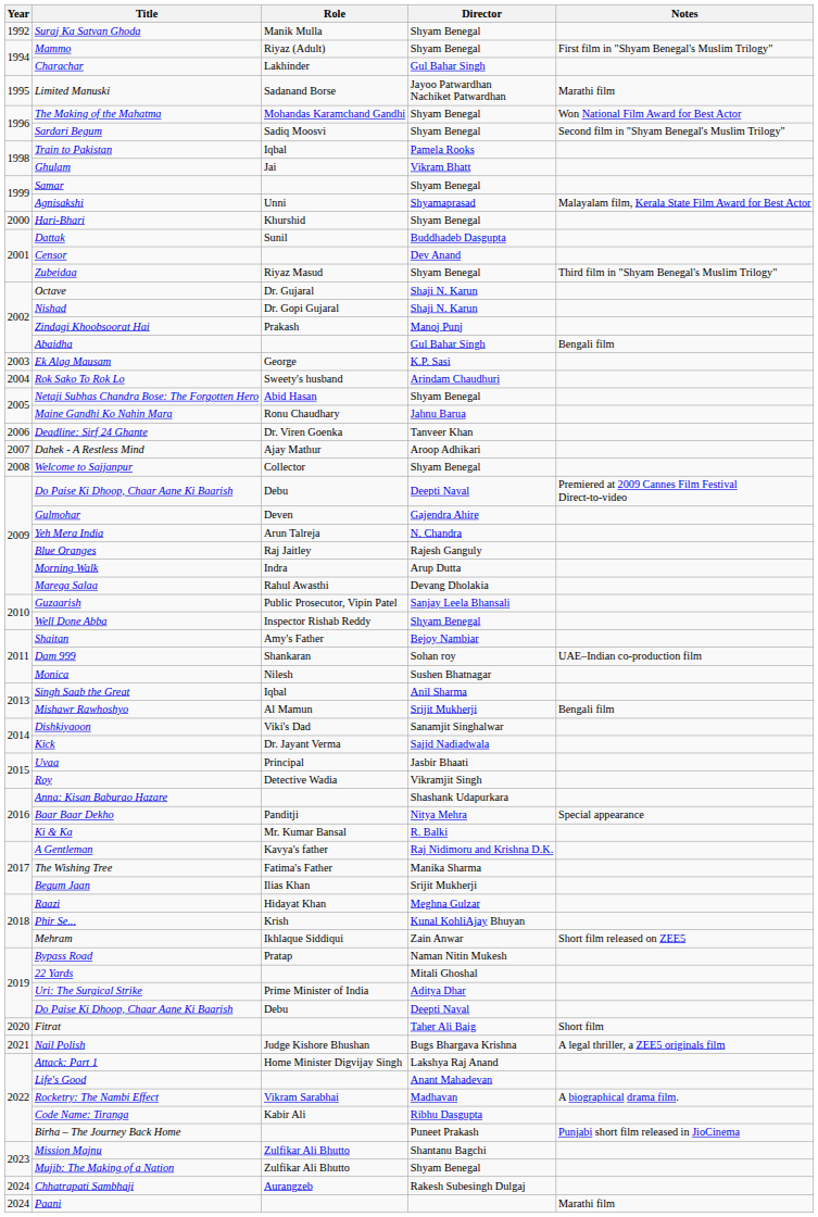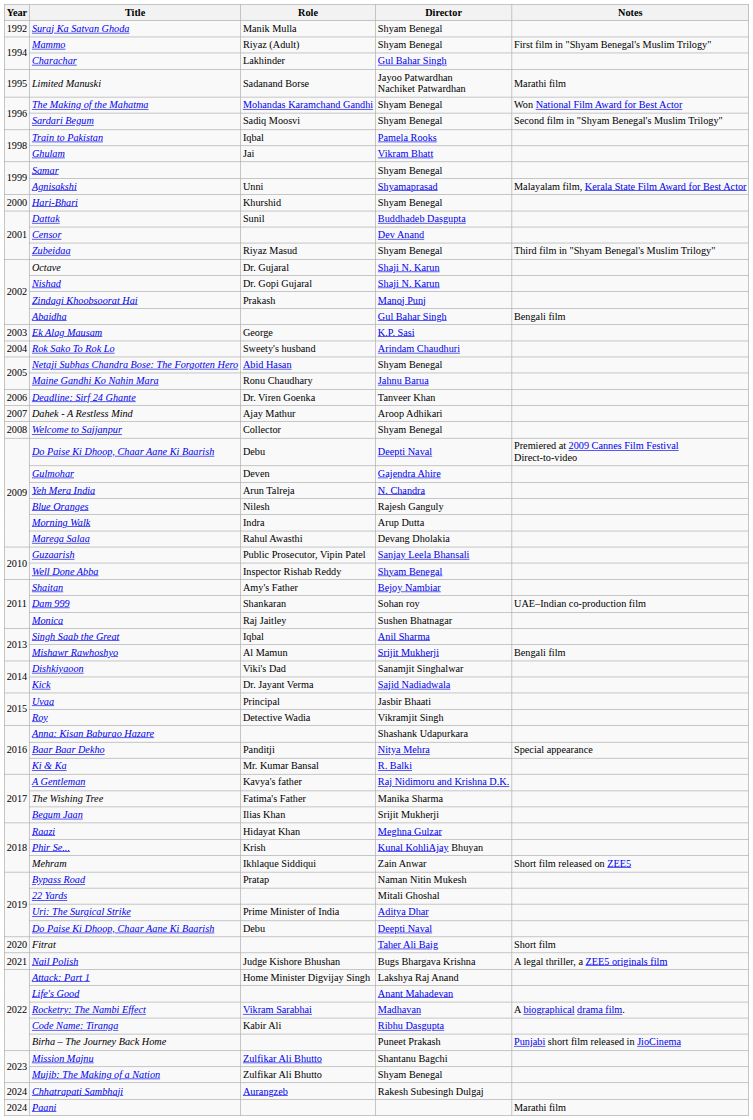 <table class="wikitable sortable">
 <tr>
 <th>Year</th>
 <th>Title</th>
 <th>Role</th>
 <th>Director</th>
 <th>Notes</th>
 </tr>
 <tr>
 <td>1992</td>
 <td><em><a href='#'>Suraj Ka Satvan Ghoda</a></em></td>
 <td>Manik Mulla</td>
 <td>Shyam Benegal</td>
 <td></td>
 </tr>
 <tr>
 <td rowspan="2">1994</td>
 <td><em><a href='#'>Mammo</a></em></td>
 <td>Riyaz (Adult)</td>
 <td>Shyam Benegal</td>
 <td>First film in "Shyam Benegal's Muslim Trilogy"</td>
 </tr>
 <tr>
 <td><em><a href='#'>Charachar</a></em></td>
 <td>Lakhinder</td>
 <td><a href='#'>Gul Bahar Singh</a></td>
 <td></td>
 </tr>
 <tr>
 <td>1995</td>
 <td><em>Limited Manuski</em></td>
 <td>Sadanand Borse</td>
 <td>Jayoo Patwardhan<br>Nachiket Patwardhan</td>
 <td>Marathi film</td>
 </tr>
 <tr>
 <td rowspan="2">1996</td>
 <td><em><a href='#'>The Making of the Mahatma</a></em></td>
 <td><a href='#'>Mohandas Karamchand Gandhi</a></td>
 <td>Shyam Benegal</td>
 <td>Won <a href='#'>National Film Award for Best Actor</a></td>
 </tr>
 <tr>
 <td><em><a href='#'>Sardari Begum</a></em></td>
 <td>Sadiq Moosvi</td>
 <td>Shyam Benegal</td>
 <td>Second film in "Shyam Benegal's Muslim Trilogy"</td>
 </tr>
 <tr>
 <td rowspan="2">1998</td>
 <td><em><a href='#'>Train to Pakistan</a></em></td>
 <td>Iqbal</td>
 <td><a href='#'>Pamela Rooks</a></td>
 <td></td>
 </tr>
 <tr>
 <td><em><a href='#'>Ghulam</a></em></td>
 <td>Jai</td>
 <td><a href='#'>Vikram Bhatt</a></td>
 <td></td>
 </tr>
 <tr>
 <td rowspan="2">1999</td>
 <td><em><a href='#'>Samar</a></em></td>
 <td></td>
 <td>Shyam Benegal</td>
 <td></td>
 </tr>
 <tr>
 <td><em><a href='#'>Agnisakshi</a></em></td>
 <td>Unni</td>
 <td><a href='#'>Shyamaprasad</a></td>
 <td>Malayalam film, <a href='#'>Kerala State Film Award for Best Actor</a></td>
 </tr>
 <tr>
 <td>2000</td>
 <td><em><a href='#'>Hari-Bhari</a></em></td>
 <td>Khurshid</td>
 <td>Shyam Benegal</td>
 <td></td>
 </tr>
 <tr>
 <td rowspan="3">2001</td>
 <td><em><a href='#'>Dattak</a></em></td>
 <td>Sunil</td>
 <td><a href='#'>Buddhadeb Dasgupta</a></td>
 <td></td>
 </tr>
 <tr>
 <td><em><a href='#'>Censor</a></em></td>
 <td></td>
 <td><a href='#'>Dev Anand</a></td>
 <td></td>
 </tr>
 <tr>
 <td><em><a href='#'>Zubeidaa</a></em></td>
 <td>Riyaz Masud</td>
 <td>Shyam Benegal</td>
 <td>Third film in "Shyam Benegal's Muslim Trilogy"</td>
 </tr>
 <tr>
 <td rowspan="4">2002</td>
 <td><em>Octave</em></td>
 <td>Dr. Gujaral</td>
 <td><a href='#'>Shaji N. Karun</a></td>
 <td></td>
 </tr>
 <tr>
 <td><em><a href='#'>Nishad</a></em></td>
 <td>Dr. Gopi Gujaral</td>
 <td><a href='#'>Shaji N. Karun</a></td>
 <td></td>
 </tr>
 <tr>
 <td><em><a href='#'>Zindagi Khoobsoorat Hai</a></em></td>
 <td>Prakash</td>
 <td><a href='#'>Manoj Punj</a></td>
 <td></td>
 </tr>
 <tr>
 <td><em><a href='#'>Abaidha</a></em></td>
 <td></td>
 <td><a href='#'>Gul Bahar Singh</a></td>
 <td>Bengali film</td>
 </tr>
 <tr>
 <td>2003</td>
 <td><em><a href='#'>Ek Alag Mausam</a></em></td>
 <td>George</td>
 <td><a href='#'>K.P. Sasi</a></td>
 <td></td>
 </tr>
 <tr>
 <td>2004</td>
 <td><em><a href='#'>Rok Sako To Rok Lo</a></em></td>
 <td>Sweety's husband</td>
 <td><a href='#'>Arindam Chaudhuri</a></td>
 <td></td>
 </tr>
 <tr>
 <td rowspan="2">2005</td>
 <td><em><a href='#'>Netaji Subhas Chandra Bose: The Forgotten Hero</a></em></td>
 <td><a href='#'>Abid Hasan</a></td>
 <td>Shyam Benegal</td>
 <td></td>
 </tr>
 <tr>
 <td><em><a href='#'>Maine Gandhi Ko Nahin Mara</a></em></td>
 <td>Ronu Chaudhary</td>
 <td><a href='#'>Jahnu Barua</a></td>
 <td></td>
 </tr>
 <tr>
 <td>2006</td>
 <td><em><a href='#'>Deadline: Sirf 24 Ghante</a></em></td>
 <td>Dr. Viren Goenka</td>
 <td>Tanveer Khan</td>
 <td></td>
 </tr>
 <tr>
 <td>2007</td>
 <td><em>Dahek - A Restless Mind</em></td>
 <td>Ajay Mathur</td>
 <td>Aroop Adhikari</td>
 <td></td>
 </tr>
 <tr>
 <td>2008</td>
 <td><em><a href='#'>Welcome to Sajjanpur</a></em></td>
 <td>Collector</td>
 <td>Shyam Benegal</td>
 <td></td>
 </tr>
 <tr>
 <td rowspan="6">2009</td>
 <td><em><a href='#'>Do Paise Ki Dhoop, Chaar Aane Ki Baarish</a></em></td>
 <td>Debu</td>
 <td><a href='#'>Deepti Naval</a></td>
 <td>Premiered at <a href='#'>2009 Cannes Film Festival</a><br>Direct-to-video</td>
 </tr>
 <tr>
 <td><em><a href='#'>Gulmohar</a></em></td>
 <td>Deven</td>
 <td><a href='#'>Gajendra Ahire</a></td>
 <td></td>
 </tr>
 <tr>
 <td><em><a href='#'>Yeh Mera India</a></em></td>
 <td>Arun Talreja</td>
 <td><a href='#'>N. Chandra</a></td>
 <td></td>
 </tr>
 <tr>
 <td><em><a href='#'>Blue Oranges</a></em></td>
-<td>Raj Jaitley</td>
+<td>Nilesh</td>
 <td>Rajesh Ganguly</td>
 <td></td>
 </tr>
 <tr>
 <td><em><a href='#'>Morning Walk</a></em></td>
 <td>Indra</td>
 <td>Arup Dutta</td>
 <td></td>
 </tr>
 <tr>
 <td><em><a href='#'>Marega Salaa</a></em></td>
 <td>Rahul Awasthi</td>
 <td>Devang Dholakia</td>
 <td></td>
 </tr>
 <tr>
 <td rowspan="2">2010</td>
 <td><em><a href='#'>Guzaarish</a></em></td>
 <td>Public Prosecutor, Vipin Patel</td>
 <td><a href='#'>Sanjay Leela Bhansali</a></td>
 <td></td>
 </tr>
 <tr>
 <td><em><a href='#'>Well Done Abba</a></em></td>
 <td>Inspector Rishab Reddy</td>
 <td><a href='#'>Shyam Benegal</a></td>
 <td></td>
 </tr>
 <tr>
 <td rowspan="3">2011</td>
 <td><em><a href='#'>Shaitan</a></em></td>
 <td>Amy's Father</td>
 <td><a href='#'>Bejoy Nambiar</a></td>
 <td></td>
 </tr>
 <tr>
 <td><em><a href='#'>Dam 999</a></em></td>
 <td>Shankaran</td>
 <td>Sohan roy</td>
 <td>UAE–Indian co-production film</td>
 </tr>
 <tr>
 <td><em><a href='#'>Monica</a></em></td>
-<td>Nilesh</td>
+<td>Raj Jaitley</td>
 <td>Sushen Bhatnagar</td>
 <td></td>
 </tr>
 <tr>
 <td rowspan="2">2013</td>
 <td><em><a href='#'>Singh Saab the Great</a></em></td>
 <td>Iqbal</td>
 <td><a href='#'>Anil Sharma</a></td>
 <td></td>
 </tr>
 <tr>
 <td><em><a href='#'>Mishawr Rawhoshyo</a></em></td>
 <td>Al Mamun</td>
 <td><a href='#'>Srijit Mukherji</a></td>
 <td>Bengali film</td>
 </tr>
 <tr>
 <td rowspan="2">2014</td>
 <td><em><a href='#'>Dishkiyaoon</a></em></td>
 <td>Viki's Dad</td>
 <td>Sanamjit Singhalwar</td>
 <td></td>
 </tr>
 <tr>
 <td><em><a href='#'>Kick</a></em></td>
 <td>Dr. Jayant Verma</td>
 <td><a href='#'>Sajid Nadiadwala</a></td>
 <td></td>
 </tr>
 <tr>
 <td rowspan="2">2015</td>
 <td><em><a href='#'>Uvaa</a></em></td>
 <td>Principal</td>
 <td>Jasbir Bhaati</td>
 <td></td>
 </tr>
 <tr>
 <td><em><a href='#'>Roy</a></em></td>
 <td>Detective Wadia</td>
 <td>Vikramjit Singh</td>
 <td></td>
 </tr>
 <tr>
 <td rowspan="3">2016</td>
 <td><em><a href='#'>Anna: Kisan Baburao Hazare</a></em></td>
 <td></td>
 <td>Shashank Udapurkara</td>
 <td></td>
 </tr>
 <tr>
 <td><em><a href='#'>Baar Baar Dekho</a></em></td>
 <td>Panditji</td>
 <td><a href='#'>Nitya Mehra</a></td>
 <td>Special appearance</td>
 </tr>
 <tr>
 <td><em><a href='#'>Ki & Ka</a></em></td>
 <td>Mr. Kumar Bansal</td>
 <td><a href='#'>R. Balki</a></td>
 <td></td>
 </tr>
 <tr>
 <td rowspan="3">2017</td>
 <td><em><a href='#'>A Gentleman</a></em></td>
 <td>Kavya's father</td>
 <td><a href='#'>Raj Nidimoru and Krishna D.K.</a></td>
 <td></td>
 </tr>
 <tr>
 <td><em>The Wishing Tree</em></td>
 <td>Fatima's Father</td>
 <td>Manika Sharma</td>
 <td></td>
 </tr>
 <tr>
 <td><em><a href='#'>Begum Jaan</a></em></td>
 <td>Ilias Khan</td>
 <td>Srijit Mukherji</td>
 <td></td>
 </tr>
 <tr>
 <td rowspan="3">2018</td>
 <td><em><a href='#'>Raazi</a></em></td>
 <td>Hidayat Khan</td>
 <td><a href='#'>Meghna Gulzar</a></td>
 <td></td>
 </tr>
 <tr>
 <td><em><a href='#'>Phir Se...</a></em></td>
 <td>Krish</td>
 <td><a href='#'>Kunal KohliAjay</a> Bhuyan</td>
 <td></td>
 </tr>
 <tr>
 <td><em>Mehram</em></td>
 <td>Ikhlaque Siddiqui</td>
 <td>Zain Anwar</td>
 <td>Short film released on <a href='#'>ZEE5</a></td>
 </tr>
 <tr>
 <td rowspan="4">2019</td>
 <td><em><a href='#'>Bypass Road</a></em></td>
 <td>Pratap</td>
 <td>Naman Nitin Mukesh</td>
 <td></td>
 </tr>
 <tr>
 <td><em><a href='#'>22 Yards</a></em></td>
 <td></td>
 <td>Mitali Ghoshal</td>
 <td></td>
 </tr>
 <tr>
 <td><em><a href='#'>Uri: The Surgical Strike</a></em></td>
 <td>Prime Minister of India</td>
 <td><a href='#'>Aditya Dhar</a></td>
 <td></td>
 </tr>
 <tr>
 <td><em><a href='#'>Do Paise Ki Dhoop, Chaar Aane Ki Baarish</a></em></td>
 <td>Debu</td>
 <td><a href='#'>Deepti Naval</a></td>
 <td></td>
 </tr>
 <tr>
 <td>2020</td>
 <td><em>Fitrat</em></td>
 <td></td>
 <td><a href='#'>Taher Ali Baig</a></td>
 <td>Short film</td>
 </tr>
 <tr>
 <td>2021</td>
 <td><em><a href='#'>Nail Polish</a></em></td>
 <td>Judge Kishore Bhushan</td>
 <td>Bugs Bhargava Krishna</td>
 <td>A legal thriller, a <a href='#'>ZEE5 originals film</a></td>
 </tr>
 <tr>
 <td rowspan="5">2022</td>
 <td><em><a href='#'>Attack: Part 1</a></em></td>
 <td>Home Minister Digvijay Singh</td>
 <td>Lakshya Raj Anand</td>
 <td></td>
 </tr>
 <tr>
 <td><em><a href='#'>Life's Good</a></em></td>
 <td></td>
 <td><a href='#'>Anant Mahadevan</a></td>
 <td></td>
 </tr>
 <tr>
 <td><em><a href='#'>Rocketry: The Nambi Effect</a></em></td>
 <td><a href='#'>Vikram Sarabhai</a></td>
 <td><a href='#'>Madhavan</a></td>
 <td>A <a href='#'>biographical</a> <a href='#'>drama film</a>.</td>
 </tr>
 <tr>
 <td><em><a href='#'>Code Name: Tiranga</a></em></td>
 <td>Kabir Ali</td>
 <td><a href='#'>Ribhu Dasgupta</a></td>
 <td></td>
 </tr>
 <tr>
 <td><em>Birha – The Journey Back Home</em></td>
 <td></td>
 <td>Puneet Prakash</td>
 <td><a href='#'>Punjabi</a> short film released in <a href='#'>JioCinema</a></td>
 </tr>
 <tr>
 <td rowspan="2">2023</td>
 <td><em><a href='#'>Mission Majnu</a></em></td>
 <td><a href='#'>Zulfikar Ali Bhutto</a></td>
 <td>Shantanu Bagchi</td>
 <td></td>
 </tr>
 <tr>
 <td><em><a href='#'>Mujib: The Making of a Nation</a></em></td>
 <td>Zulfikar Ali Bhutto</td>
 <td>Shyam Benegal</td>
 <td></td>
 </tr>
 <tr>
 <td>2024</td>
 <td><em><a href='#'>Chhatrapati Sambhaji</a></em></td>
 <td><a href='#'>Aurangzeb</a></td>
 <td>Rakesh Subesingh Dulgaj</td>
 <td></td>
 </tr>
 <tr>
 <td>2024</td>
 <td><em><a href='#'>Paani</a></em></td>
 <td></td>
 <td></td>
 <td>Marathi film</td>
 </tr>
 </table>
